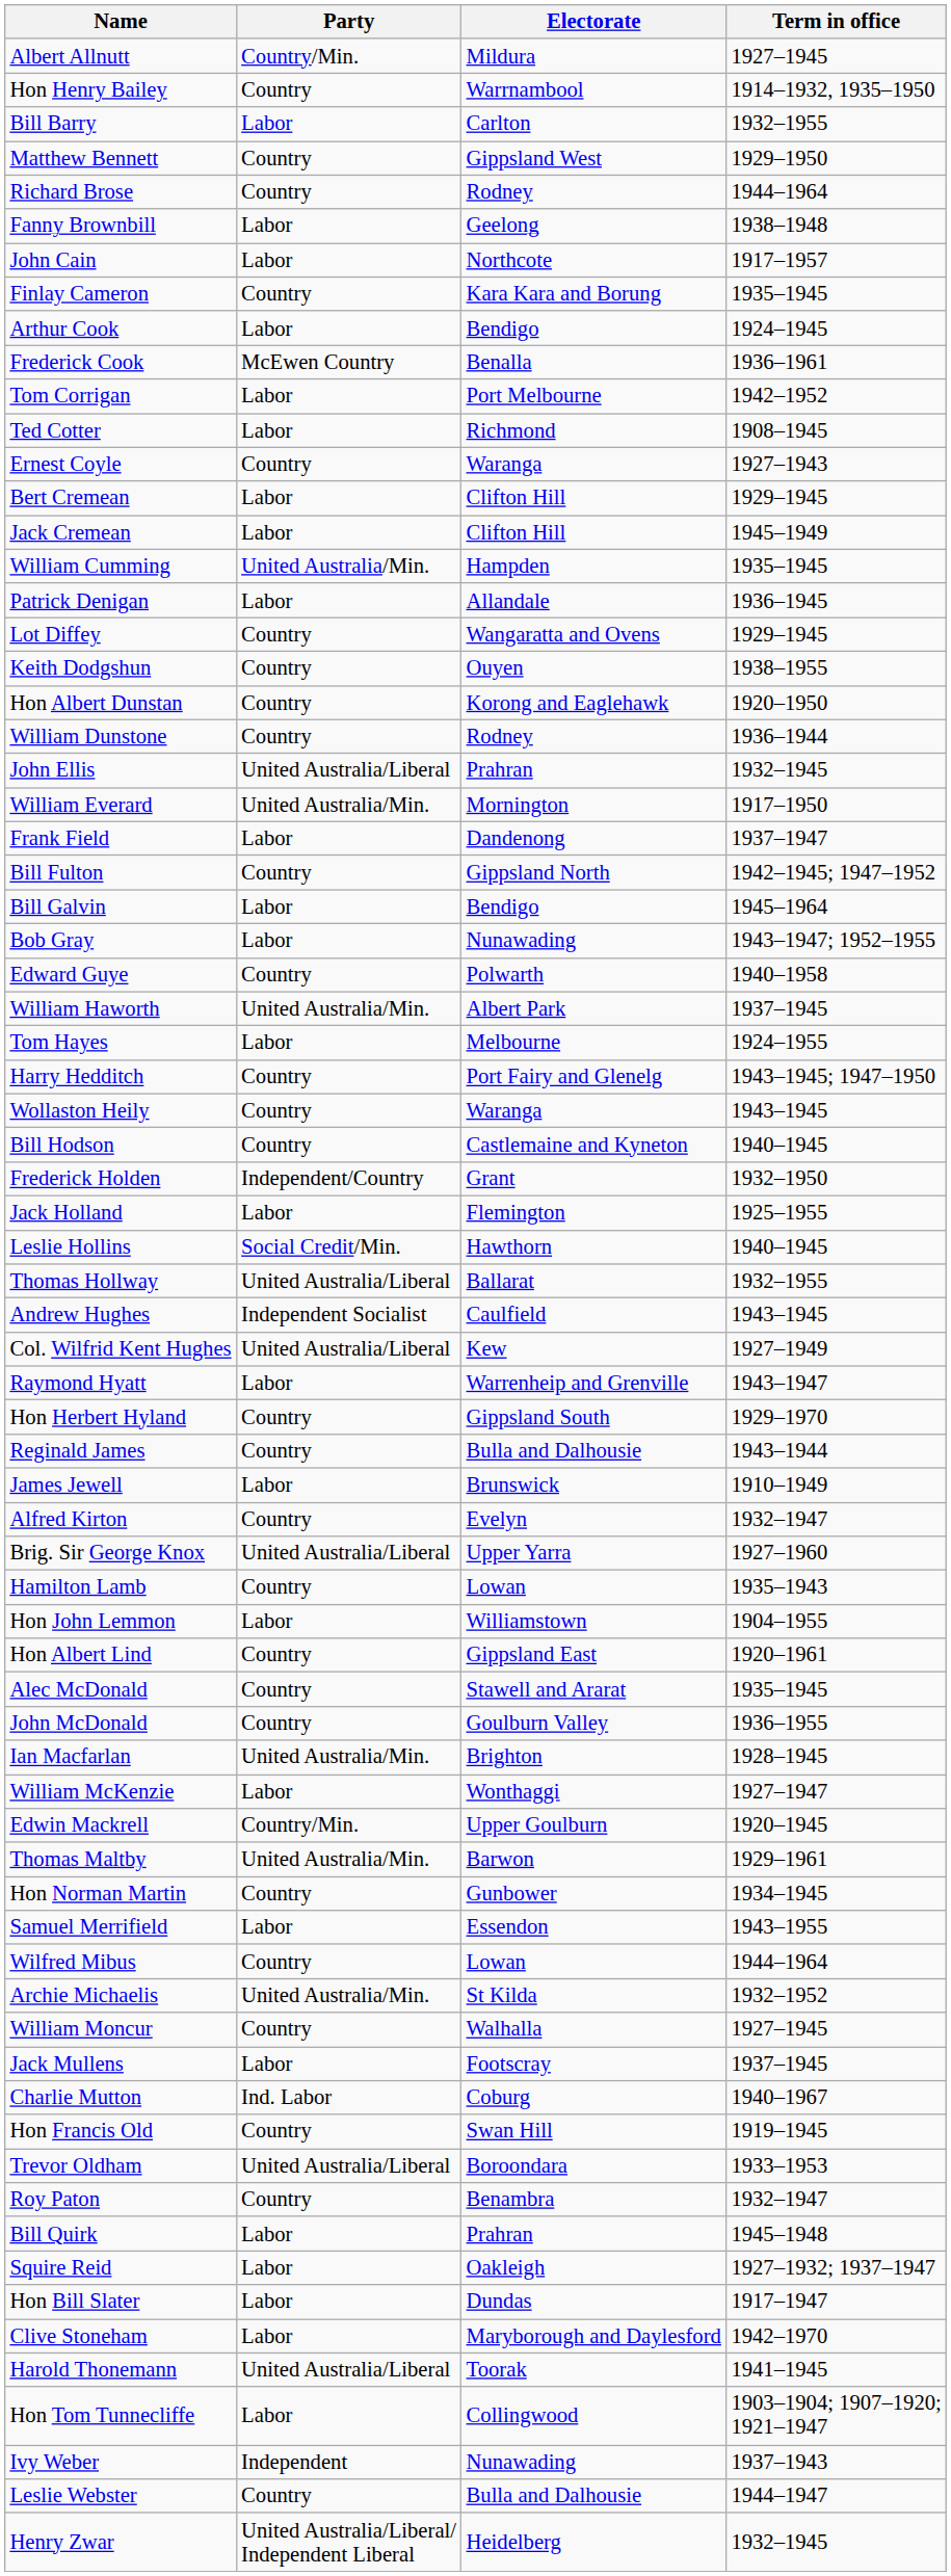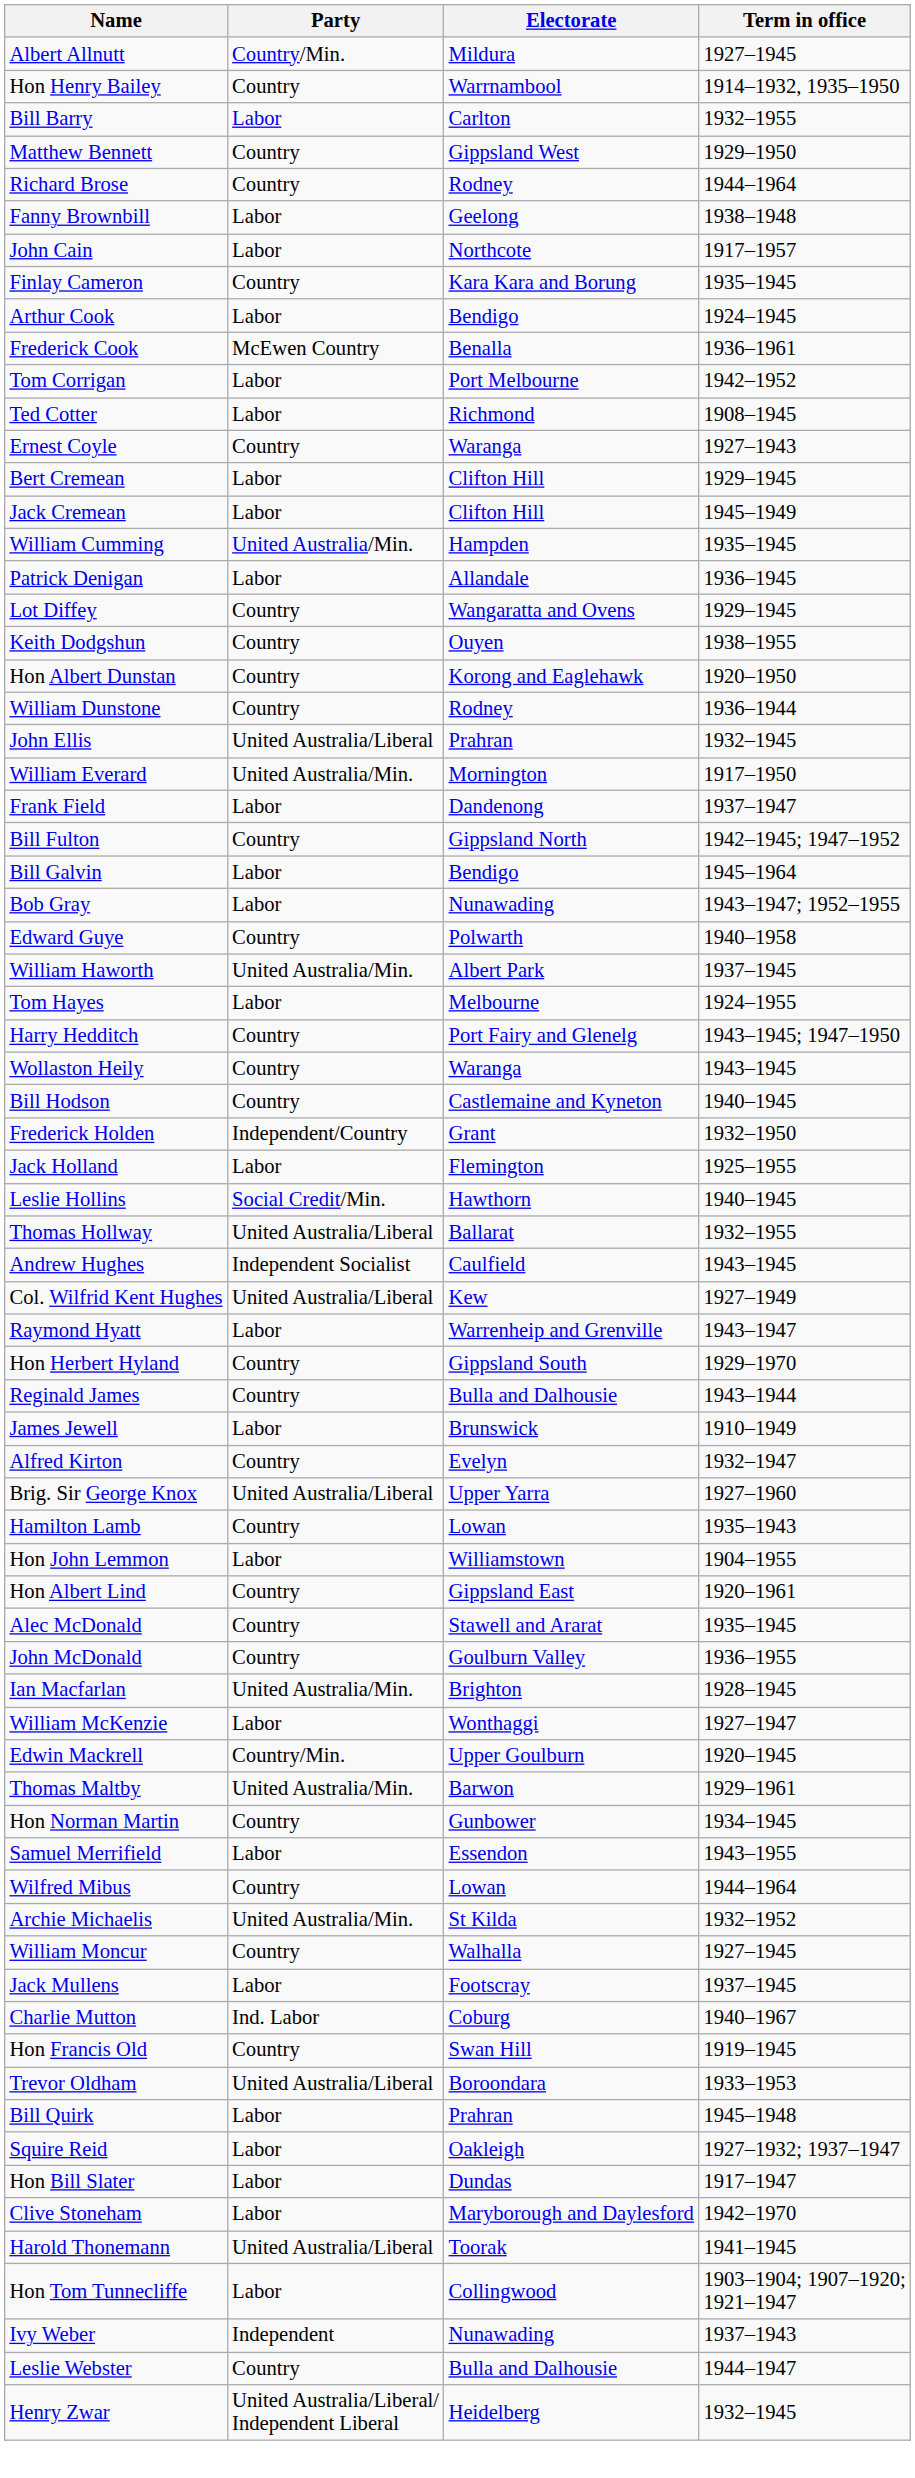 <table class="wikitable sortable">
 <tr>
 <th><strong>Name</strong></th>
 <th><strong>Party</strong></th>
 <th><strong><a href='#'>Electorate</a></strong></th>
 <th><strong>Term in office</strong></th>
 </tr>
 <tr>
 <td><a href='#'>Albert Allnutt</a></td>
 <td><a href='#'>Country</a>/Min.</td>
 <td><a href='#'>Mildura</a></td>
 <td>1927–1945</td>
 </tr>
 <tr>
 <td>Hon <a href='#'>Henry Bailey</a></td>
 <td>Country</td>
 <td><a href='#'>Warrnambool</a></td>
 <td>1914–1932, 1935–1950</td>
 </tr>
 <tr>
 <td><a href='#'>Bill Barry</a></td>
 <td><a href='#'>Labor</a></td>
 <td><a href='#'>Carlton</a></td>
 <td>1932–1955</td>
 </tr>
 <tr>
 <td><a href='#'>Matthew Bennett</a></td>
 <td>Country</td>
 <td><a href='#'>Gippsland West</a></td>
 <td>1929–1950</td>
 </tr>
 <tr>
 <td><a href='#'>Richard Brose</a></td>
 <td>Country</td>
 <td><a href='#'>Rodney</a></td>
 <td>1944–1964</td>
 </tr>
 <tr>
 <td><a href='#'>Fanny Brownbill</a></td>
 <td>Labor</td>
 <td><a href='#'>Geelong</a></td>
 <td>1938–1948</td>
 </tr>
 <tr>
 <td><a href='#'>John Cain</a></td>
 <td>Labor</td>
 <td><a href='#'>Northcote</a></td>
 <td>1917–1957</td>
 </tr>
 <tr>
 <td><a href='#'>Finlay Cameron</a></td>
 <td>Country</td>
 <td><a href='#'>Kara Kara and Borung</a></td>
 <td>1935–1945</td>
 </tr>
 <tr>
 <td><a href='#'>Arthur Cook</a> </td>
 <td>Labor</td>
 <td><a href='#'>Bendigo</a></td>
 <td>1924–1945</td>
 </tr>
 <tr>
 <td><a href='#'>Frederick Cook</a></td>
 <td>McEwen Country</td>
 <td><a href='#'>Benalla</a></td>
 <td>1936–1961</td>
 </tr>
 <tr>
 <td><a href='#'>Tom Corrigan</a></td>
 <td>Labor</td>
 <td><a href='#'>Port Melbourne</a></td>
 <td>1942–1952</td>
 </tr>
 <tr>
 <td><a href='#'>Ted Cotter</a></td>
 <td>Labor</td>
 <td><a href='#'>Richmond</a></td>
 <td>1908–1945</td>
 </tr>
 <tr>
 <td><a href='#'>Ernest Coyle</a></td>
 <td>Country</td>
 <td><a href='#'>Waranga</a></td>
 <td>1927–1943</td>
 </tr>
 <tr>
 <td><a href='#'>Bert Cremean</a></td>
 <td>Labor</td>
 <td><a href='#'>Clifton Hill</a></td>
 <td>1929–1945</td>
 </tr>
 <tr>
 <td><a href='#'>Jack Cremean</a></td>
 <td>Labor</td>
 <td><a href='#'>Clifton Hill</a></td>
 <td>1945–1949</td>
 </tr>
 <tr>
 <td><a href='#'>William Cumming</a></td>
 <td><a href='#'>United Australia</a>/Min.</td>
 <td><a href='#'>Hampden</a></td>
 <td>1935–1945</td>
 </tr>
 <tr>
 <td><a href='#'>Patrick Denigan</a></td>
 <td>Labor</td>
 <td><a href='#'>Allandale</a></td>
 <td>1936–1945</td>
 </tr>
 <tr>
 <td><a href='#'>Lot Diffey</a></td>
 <td>Country</td>
 <td><a href='#'>Wangaratta and Ovens</a></td>
 <td>1929–1945</td>
 </tr>
 <tr>
 <td><a href='#'>Keith Dodgshun</a></td>
 <td>Country</td>
 <td><a href='#'>Ouyen</a></td>
 <td>1938–1955</td>
 </tr>
 <tr>
 <td>Hon <a href='#'>Albert Dunstan</a></td>
 <td>Country</td>
 <td><a href='#'>Korong and Eaglehawk</a></td>
 <td>1920–1950</td>
 </tr>
 <tr>
 <td><a href='#'>William Dunstone</a></td>
 <td>Country</td>
 <td><a href='#'>Rodney</a></td>
 <td>1936–1944</td>
 </tr>
 <tr>
 <td><a href='#'>John Ellis</a></td>
 <td>United Australia/Liberal</td>
 <td><a href='#'>Prahran</a></td>
 <td>1932–1945</td>
 </tr>
 <tr>
 <td><a href='#'>William Everard</a></td>
 <td>United Australia/Min.</td>
 <td><a href='#'>Mornington</a></td>
 <td>1917–1950</td>
 </tr>
 <tr>
 <td><a href='#'>Frank Field</a></td>
 <td>Labor</td>
 <td><a href='#'>Dandenong</a></td>
 <td>1937–1947</td>
 </tr>
 <tr>
 <td><a href='#'>Bill Fulton</a></td>
 <td>Country</td>
 <td><a href='#'>Gippsland North</a></td>
 <td>1942–1945; 1947–1952</td>
 </tr>
 <tr>
 <td><a href='#'>Bill Galvin</a> </td>
 <td>Labor</td>
 <td><a href='#'>Bendigo</a></td>
 <td>1945–1964</td>
 </tr>
 <tr>
 <td><a href='#'>Bob Gray</a></td>
 <td>Labor</td>
 <td><a href='#'>Nunawading</a></td>
 <td>1943–1947; 1952–1955</td>
 </tr>
 <tr>
 <td><a href='#'>Edward Guye</a></td>
 <td>Country</td>
 <td><a href='#'>Polwarth</a></td>
 <td>1940–1958</td>
 </tr>
 <tr>
 <td><a href='#'>William Haworth</a></td>
 <td>United Australia/Min.</td>
 <td><a href='#'>Albert Park</a></td>
 <td>1937–1945</td>
 </tr>
 <tr>
 <td><a href='#'>Tom Hayes</a></td>
 <td>Labor</td>
 <td><a href='#'>Melbourne</a></td>
 <td>1924–1955</td>
 </tr>
 <tr>
 <td><a href='#'>Harry Hedditch</a></td>
 <td>Country</td>
 <td><a href='#'>Port Fairy and Glenelg</a></td>
 <td>1943–1945; 1947–1950</td>
 </tr>
 <tr>
 <td><a href='#'>Wollaston Heily</a></td>
 <td>Country</td>
 <td><a href='#'>Waranga</a></td>
 <td>1943–1945</td>
 </tr>
 <tr>
 <td><a href='#'>Bill Hodson</a></td>
 <td>Country</td>
 <td><a href='#'>Castlemaine and Kyneton</a></td>
 <td>1940–1945</td>
 </tr>
 <tr>
 <td><a href='#'>Frederick Holden</a></td>
 <td>Independent/Country</td>
 <td><a href='#'>Grant</a></td>
 <td>1932–1950</td>
 </tr>
 <tr>
 <td><a href='#'>Jack Holland</a></td>
 <td>Labor</td>
 <td><a href='#'>Flemington</a></td>
 <td>1925–1955</td>
 </tr>
 <tr>
 <td><a href='#'>Leslie Hollins</a></td>
 <td><a href='#'>Social Credit</a>/Min.</td>
 <td><a href='#'>Hawthorn</a></td>
 <td>1940–1945</td>
 </tr>
 <tr>
 <td><a href='#'>Thomas Hollway</a></td>
 <td>United Australia/Liberal</td>
 <td><a href='#'>Ballarat</a></td>
 <td>1932–1955</td>
 </tr>
 <tr>
 <td><a href='#'>Andrew Hughes</a></td>
 <td>Independent Socialist</td>
 <td><a href='#'>Caulfield</a></td>
 <td>1943–1945</td>
 </tr>
 <tr>
 <td>Col. <a href='#'>Wilfrid Kent Hughes</a></td>
 <td>United Australia/Liberal</td>
 <td><a href='#'>Kew</a></td>
 <td>1927–1949</td>
 </tr>
 <tr>
 <td><a href='#'>Raymond Hyatt</a></td>
 <td>Labor</td>
 <td><a href='#'>Warrenheip and Grenville</a></td>
 <td>1943–1947</td>
 </tr>
 <tr>
 <td>Hon <a href='#'>Herbert Hyland</a></td>
 <td>Country</td>
 <td><a href='#'>Gippsland South</a></td>
 <td>1929–1970</td>
 </tr>
 <tr>
 <td><a href='#'>Reginald James</a> </td>
 <td>Country</td>
 <td><a href='#'>Bulla and Dalhousie</a></td>
 <td>1943–1944</td>
 </tr>
 <tr>
 <td><a href='#'>James Jewell</a></td>
 <td>Labor</td>
 <td><a href='#'>Brunswick</a></td>
 <td>1910–1949</td>
 </tr>
 <tr>
 <td><a href='#'>Alfred Kirton</a></td>
 <td>Country</td>
 <td><a href='#'>Evelyn</a></td>
 <td>1932–1947</td>
 </tr>
 <tr>
 <td>Brig. Sir <a href='#'>George Knox</a></td>
 <td>United Australia/Liberal</td>
 <td><a href='#'>Upper Yarra</a></td>
 <td>1927–1960</td>
 </tr>
 <tr>
 <td><a href='#'>Hamilton Lamb</a></td>
 <td>Country</td>
 <td><a href='#'>Lowan</a></td>
 <td>1935–1943</td>
 </tr>
 <tr>
 <td>Hon <a href='#'>John Lemmon</a></td>
 <td>Labor</td>
 <td><a href='#'>Williamstown</a></td>
 <td>1904–1955</td>
 </tr>
 <tr>
 <td>Hon <a href='#'>Albert Lind</a></td>
 <td>Country</td>
 <td><a href='#'>Gippsland East</a></td>
 <td>1920–1961</td>
 </tr>
 <tr>
 <td><a href='#'>Alec McDonald</a></td>
 <td>Country</td>
 <td><a href='#'>Stawell and Ararat</a></td>
 <td>1935–1945</td>
 </tr>
 <tr>
 <td><a href='#'>John McDonald</a></td>
 <td>Country</td>
 <td><a href='#'>Goulburn Valley</a></td>
 <td>1936–1955</td>
 </tr>
 <tr>
 <td><a href='#'>Ian Macfarlan</a></td>
 <td>United Australia/Min.</td>
 <td><a href='#'>Brighton</a></td>
 <td>1928–1945</td>
 </tr>
 <tr>
 <td><a href='#'>William McKenzie</a></td>
 <td>Labor</td>
 <td><a href='#'>Wonthaggi</a></td>
 <td>1927–1947</td>
 </tr>
 <tr>
 <td><a href='#'>Edwin Mackrell</a></td>
 <td>Country/Min.</td>
 <td><a href='#'>Upper Goulburn</a></td>
 <td>1920–1945</td>
 </tr>
 <tr>
 <td><a href='#'>Thomas Maltby</a></td>
 <td>United Australia/Min.</td>
 <td><a href='#'>Barwon</a></td>
 <td>1929–1961</td>
 </tr>
 <tr>
 <td>Hon <a href='#'>Norman Martin</a></td>
 <td>Country</td>
 <td><a href='#'>Gunbower</a></td>
 <td>1934–1945</td>
 </tr>
 <tr>
 <td><a href='#'>Samuel Merrifield</a></td>
 <td>Labor</td>
 <td><a href='#'>Essendon</a></td>
 <td>1943–1955</td>
 </tr>
 <tr>
 <td><a href='#'>Wilfred Mibus</a></td>
 <td>Country</td>
 <td><a href='#'>Lowan</a></td>
 <td>1944–1964</td>
 </tr>
 <tr>
 <td><a href='#'>Archie Michaelis</a></td>
 <td>United Australia/Min.</td>
 <td><a href='#'>St Kilda</a></td>
 <td>1932–1952</td>
 </tr>
 <tr>
 <td><a href='#'>William Moncur</a></td>
 <td>Country</td>
 <td><a href='#'>Walhalla</a></td>
 <td>1927–1945</td>
 </tr>
 <tr>
 <td><a href='#'>Jack Mullens</a></td>
 <td>Labor</td>
 <td><a href='#'>Footscray</a></td>
 <td>1937–1945</td>
 </tr>
 <tr>
 <td><a href='#'>Charlie Mutton</a></td>
 <td>Ind. Labor</td>
 <td><a href='#'>Coburg</a></td>
 <td>1940–1967</td>
 </tr>
 <tr>
 <td>Hon <a href='#'>Francis Old</a></td>
 <td>Country</td>
 <td><a href='#'>Swan Hill</a></td>
 <td>1919–1945</td>
 </tr>
 <tr>
 <td><a href='#'>Trevor Oldham</a></td>
 <td>United Australia/Liberal</td>
 <td><a href='#'>Boroondara</a></td>
 <td>1933–1953</td>
 </tr>
 <tr>
-<td><a href='#'>Roy Paton</a></td>
-<td>Country</td>
-<td><a href='#'>Benambra</a></td>
-<td>1932–1947</td>
-</tr>
-<tr>
 <td><a href='#'>Bill Quirk</a></td>
 <td>Labor</td>
 <td><a href='#'>Prahran</a></td>
 <td>1945–1948</td>
 </tr>
 <tr>
 <td><a href='#'>Squire Reid</a></td>
 <td>Labor</td>
 <td><a href='#'>Oakleigh</a></td>
 <td>1927–1932; 1937–1947</td>
 </tr>
 <tr>
 <td>Hon <a href='#'>Bill Slater</a></td>
 <td>Labor</td>
 <td><a href='#'>Dundas</a></td>
 <td>1917–1947</td>
 </tr>
 <tr>
 <td><a href='#'>Clive Stoneham</a></td>
 <td>Labor</td>
 <td><a href='#'>Maryborough and Daylesford</a></td>
 <td>1942–1970</td>
 </tr>
 <tr>
 <td><a href='#'>Harold Thonemann</a></td>
 <td>United Australia/Liberal</td>
 <td><a href='#'>Toorak</a></td>
 <td>1941–1945</td>
 </tr>
 <tr>
 <td>Hon <a href='#'>Tom Tunnecliffe</a></td>
 <td>Labor</td>
 <td><a href='#'>Collingwood</a></td>
 <td>1903–1904; 1907–1920;<br>1921–1947</td>
 </tr>
 <tr>
 <td><a href='#'>Ivy Weber</a></td>
 <td>Independent</td>
 <td><a href='#'>Nunawading</a></td>
 <td>1937–1943</td>
 </tr>
 <tr>
 <td><a href='#'>Leslie Webster</a> </td>
 <td>Country</td>
 <td><a href='#'>Bulla and Dalhousie</a></td>
 <td>1944–1947</td>
 </tr>
 <tr>
 <td><a href='#'>Henry Zwar</a> </td>
 <td>United Australia/Liberal/<br>Independent Liberal </td>
 <td><a href='#'>Heidelberg</a></td>
 <td>1932–1945</td>
 </tr>
 </table>
